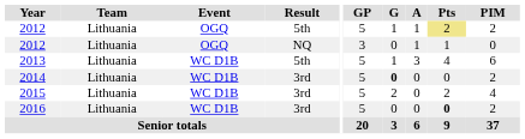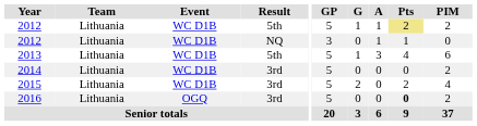 <table border="0" cellpadding="1" cellspacing="0" ID="Table3" style="text-align:center; width:40em">
 <tr ALIGN="center" bgcolor="#e0e0e0">
 <th>Year</th>
 <th>Team</th>
 <th>Event</th>
 <th>Result</th>
 <th rowspan="99" bgcolor="#ffffff"></th>
 <th>GP</th>
 <th>G</th>
 <th>A</th>
 <th>Pts</th>
 <th>PIM</th>
 </tr>
 <tr>
 <td><a href='#'>2012</a></td>
 <td>Lithuania</td>
-<td><a href='#'>OGQ</a></td>
+<td><a href='#'>WC D1B</a></td>
 <td>5th</td>
 <td>5</td>
 <td>1</td>
 <td>1</td>
 <td style="background: khaki;">2</td>
 <td>2</td>
 </tr>
 <tr ALIGN="center" bgcolor="#f0f0f0">
 <td><a href='#'>2012</a></td>
 <td>Lithuania</td>
-<td><a href='#'>OGQ</a></td>
+<td><a href='#'>WC D1B</a></td>
 <td>NQ</td>
 <td>3</td>
 <td>0</td>
 <td>1</td>
 <td>1</td>
 <td>0</td>
 </tr>
 <tr>
 <td><a href='#'>2013</a></td>
 <td>Lithuania</td>
 <td><a href='#'>WC D1B</a></td>
 <td>5th</td>
 <td>5</td>
 <td>1</td>
 <td>3</td>
 <td>4</td>
 <td>6</td>
 </tr>
 <tr ALIGN="center" bgcolor="#f0f0f0">
 <td><a href='#'>2014</a></td>
 <td>Lithuania</td>
 <td><a href='#'>WC D1B</a></td>
 <td>3rd</td>
 <td>5</td>
-<td><strong>0</strong></td>
+<td>0</td>
 <td>0</td>
 <td>0</td>
 <td>2</td>
 </tr>
 <tr>
 <td><a href='#'>2015</a></td>
 <td>Lithuania</td>
 <td><a href='#'>WC D1B</a></td>
 <td>3rd</td>
 <td>5</td>
 <td>2</td>
 <td>0</td>
 <td>2</td>
 <td>4</td>
 </tr>
 <tr ALIGN="center" bgcolor="#f0f0f0">
 <td><a href='#'>2016</a></td>
 <td>Lithuania</td>
-<td><a href='#'>WC D1B</a></td>
+<td><a href='#'>OGQ</a></td>
 <td>3rd</td>
 <td>5</td>
 <td>0</td>
 <td>0</td>
 <td><strong>0</strong></td>
 <td>2</td>
 </tr>
 <tr ALIGN="center" bgcolor="#e0e0e0">
 <th colspan=4>Senior totals</th>
 <th>20</th>
 <th>3</th>
 <th>6</th>
 <th>9</th>
 <th>37</th>
 </tr>
 </table>
